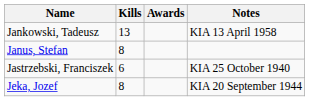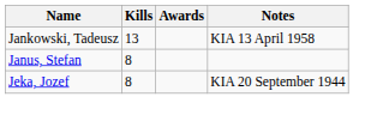 <table class=wikitable>
 <tr>
 <th>Name</th>
 <th>Kills</th>
 <th>Awards</th>
 <th>Notes</th>
 </tr>
 <tr>
 <td>Jankowski, Tadeusz</td>
 <td>13</td>
 <td></td>
 <td>KIA 13 April 1958</td>
 </tr>
 <tr>
 <td><a href='#'>Janus, Stefan</a></td>
 <td>8</td>
 <td></td>
 <td></td>
 </tr>
 <tr>
-<td>Jastrzebski, Franciszek</td>
-<td>6</td>
-<td></td>
-<td>KIA 25 October 1940</td>
-</tr>
-<tr>
 <td><a href='#'>Jeka, Jozef</a></td>
 <td>8</td>
 <td></td>
 <td>KIA 20 September 1944</td>
 </tr>
 </table>
